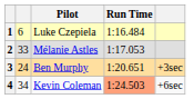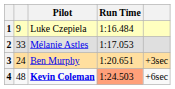 <table class="wikitable" style="font-size: 95%;">
 <tr>
 <th></th>
 <th></th>
 <th>Pilot</th>
 <th>Run Time</th>
 <th></th>
 </tr>
 <tr>
 <th>1</th>
-<td style="background:#ffffbf;">6</td>
+<td style="background:#ffffbf;">9</td>
 <td style="background:#ffffbf;"> Luke Czepiela</td>
 <td style="background:#ffffbf;">1:16.484</td>
 <td style="background:#ffffbf;"></td>
 </tr>
 <tr>
 <th>2</th>
 <td style="background:#dfdfdf;">33</td>
 <td style="background:#dfdfdf;"> <a href='#'>Mélanie Astles</a></td>
 <td style="background:#dfdfdf;">1:17.053</td>
 <td style="background:#dfdfdf;"></td>
 </tr>
 <tr>
 <th>3</th>
 <td style="background:#ffdf9f;">24</td>
 <td style="background:#ffdf9f;"> <a href='#'>Ben Murphy</a></td>
 <td style="background:#ffdf9f;">1:20.651</td>
 <td style="background:#ffdf9f;">+3sec</td>
 </tr>
 <tr>
 <th>4</th>
-<td>34</td>
-<td> <a href='#'>Kevin Coleman</a></td>
+<td>48</td>
+<td><strong> <a href='#'>Kevin Coleman</a></strong></td>
 <td style="background: lightsalmon;">1:24.503</td>
 <td>+6sec</td>
 </tr>
 </table>
